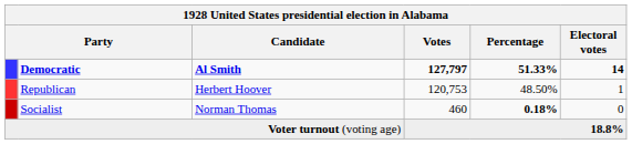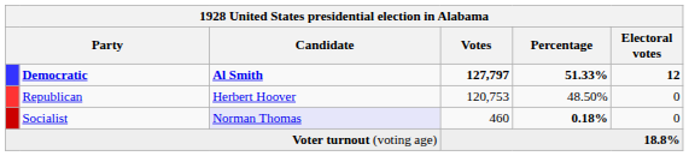 <table class="wikitable" style="font-size: 95%;">
 <tr>
 <th colspan="6">1928 United States presidential election in Alabama</th>
 </tr>
 <tr>
 <th colspan="2" style="width: 15em">Party</th>
 <th style="width: 17em">Candidate</th>
 <th style="width: 5em">Votes</th>
 <th style="width: 7em">Percentage</th>
 <th style="width: 5em">Electoral votes</th>
 </tr>
 <tr>
 <th style="background-color:#3333FF; width: 3px"></th>
 <td style="width: 130px"><strong><a href='#'>Democratic</a></strong></td>
 <td><strong><a href='#'>Al Smith</a></strong></td>
 <td align="right"><strong>127,797</strong></td>
 <td align="right"><strong>51.33%</strong></td>
-<td align="right"><strong>14</strong></td>
+<td align="right"><strong>12</strong></td>
 </tr>
 <tr>
 <th style="background-color:#FF3333; width: 3px"></th>
 <td style="width: 130px"><a href='#'>Republican</a></td>
 <td><a href='#'>Herbert Hoover</a></td>
 <td align="right">120,753</td>
 <td align="right">48.50%</td>
-<td align="right">1</td>
+<td align="right">0</td>
 </tr>
 <tr>
 <th style="background-color:#CC0000; width: 3px"></th>
 <td style="width: 130px"><a href='#'>Socialist</a></td>
-<td><a href='#'>Norman Thomas</a></td>
+<td style="background: lavender;"><a href='#'>Norman Thomas</a></td>
 <td align="right">460</td>
 <td align="right"><strong>0.18%</strong></td>
 <td align="right">0</td>
 </tr>
 <tr bgcolor="#EEEEEE">
 <td colspan="3" align="right"><strong>Voter turnout</strong> (voting age)</td>
 <td colspan="3" align="right"><strong>18.8%</strong></td>
 </tr>
 </table>
